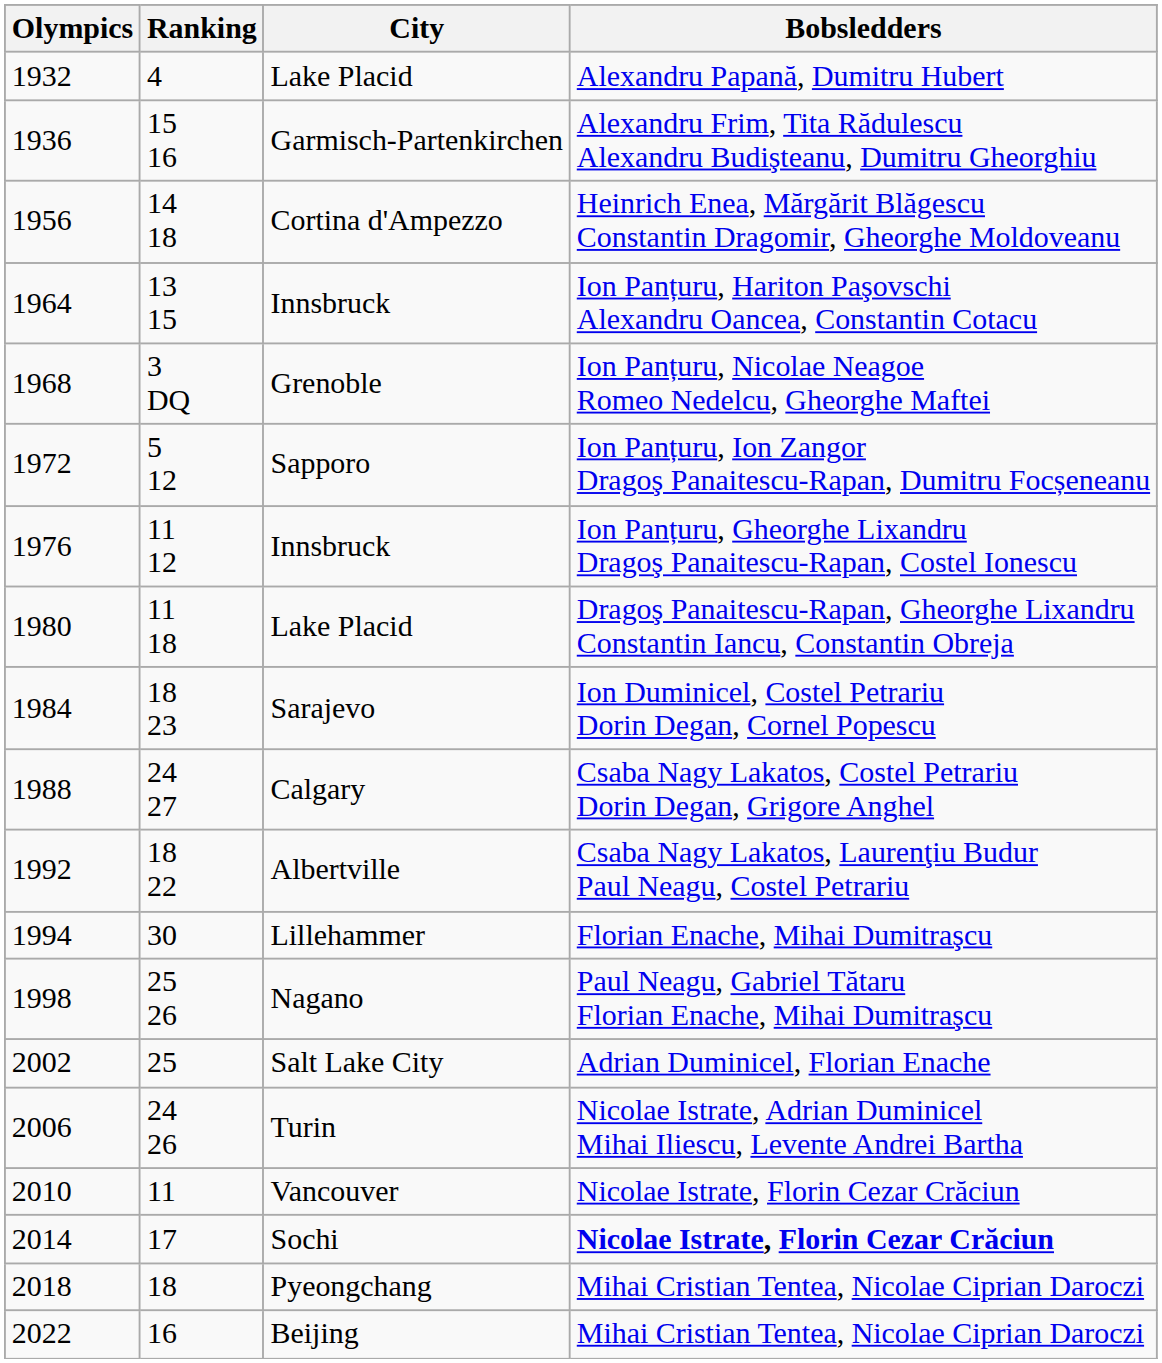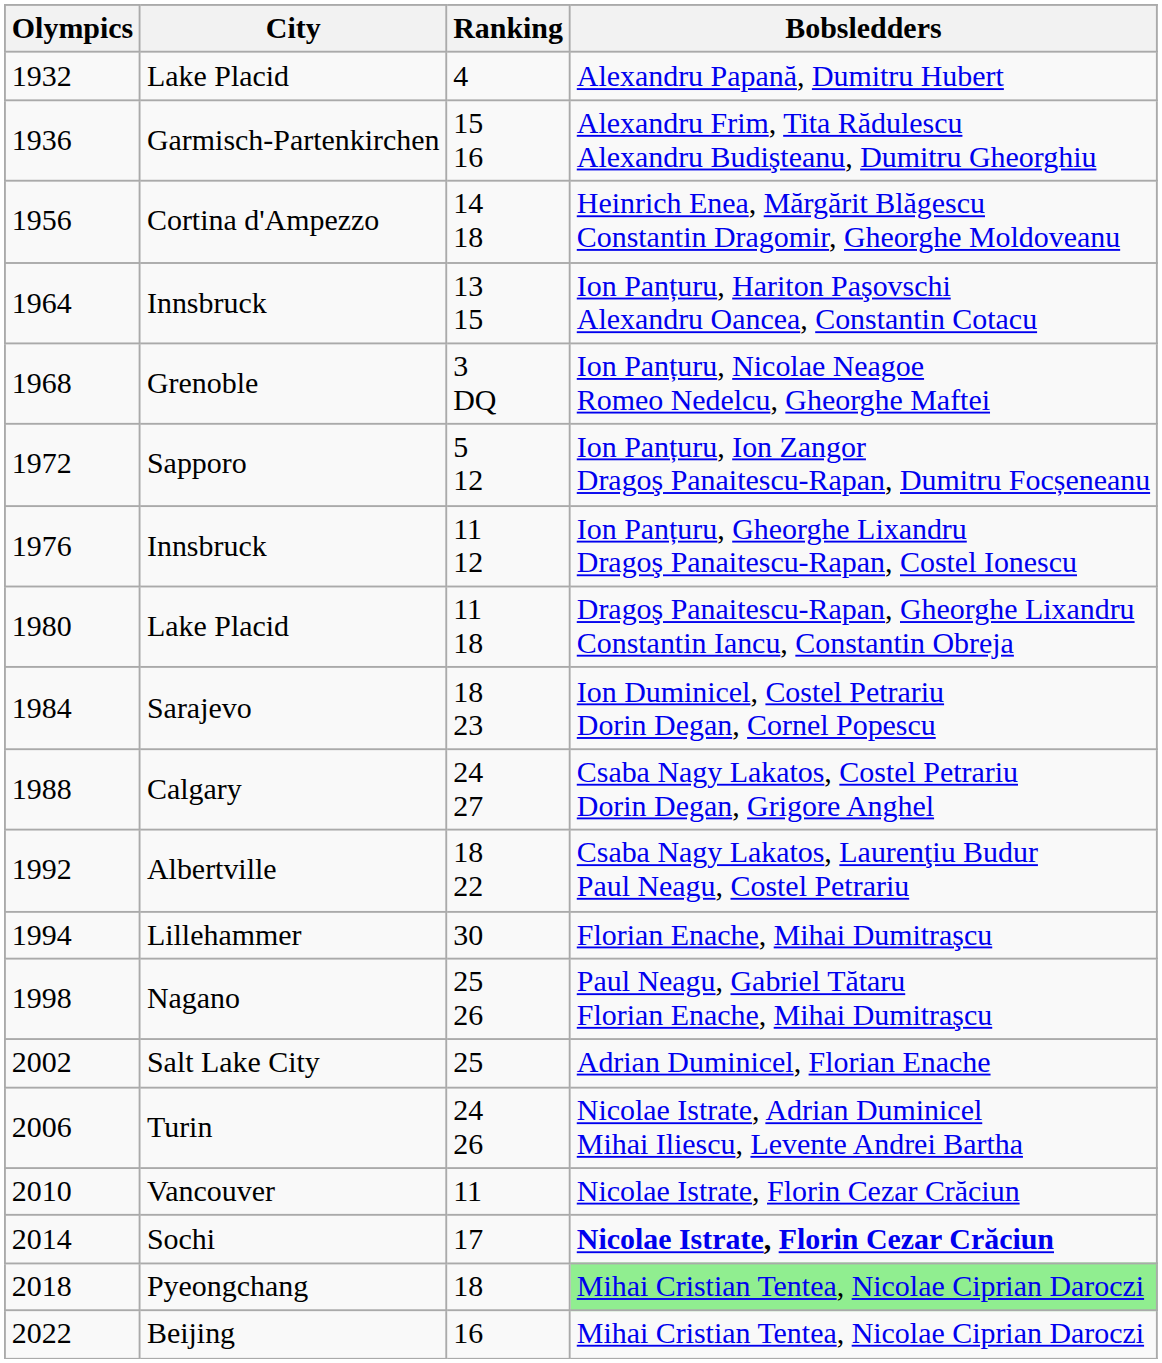 <table class="wikitable">
 <tr>
 <th>Olympics</th>
+<th>City</th>
 <th>Ranking</th>
-<th>City</th>
 <th>Bobsledders</th>
 </tr>
 <tr>
 <td>1932</td>
+<td>Lake Placid</td>
 <td>4</td>
-<td>Lake Placid</td>
 <td><a href='#'>Alexandru Papană</a>, <a href='#'>Dumitru Hubert</a></td>
 </tr>
 <tr>
 <td>1936</td>
+<td>Garmisch-Partenkirchen</td>
 <td>15 <br>16</td>
-<td>Garmisch-Partenkirchen</td>
 <td><a href='#'>Alexandru Frim</a>, <a href='#'>Tita Rădulescu</a><br><a href='#'>Alexandru Budişteanu</a>, <a href='#'>Dumitru Gheorghiu</a></td>
 </tr>
 <tr>
 <td>1956</td>
+<td>Cortina d'Ampezzo</td>
 <td>14 <br>18</td>
-<td>Cortina d'Ampezzo</td>
 <td><a href='#'>Heinrich Enea</a>, <a href='#'>Mărgărit Blăgescu</a><br><a href='#'>Constantin Dragomir</a>, <a href='#'>Gheorghe Moldoveanu</a></td>
 </tr>
 <tr>
 <td>1964</td>
+<td>Innsbruck</td>
 <td>13 <br>15</td>
-<td>Innsbruck</td>
 <td><a href='#'>Ion Panțuru</a>, <a href='#'>Hariton Paşovschi</a><br><a href='#'>Alexandru Oancea</a>, <a href='#'>Constantin Cotacu</a></td>
 </tr>
 <tr>
 <td>1968</td>
+<td>Grenoble</td>
 <td>3 <br>DQ</td>
-<td>Grenoble</td>
 <td><a href='#'>Ion Panțuru</a>, <a href='#'>Nicolae Neagoe</a><br><a href='#'>Romeo Nedelcu</a>, <a href='#'>Gheorghe Maftei</a></td>
 </tr>
 <tr>
 <td>1972</td>
+<td>Sapporo</td>
 <td>5 <br>12</td>
-<td>Sapporo</td>
 <td><a href='#'>Ion Panțuru</a>, <a href='#'>Ion Zangor</a><br><a href='#'>Dragoş Panaitescu-Rapan</a>, <a href='#'>Dumitru Focșeneanu</a></td>
 </tr>
 <tr>
 <td>1976</td>
+<td>Innsbruck</td>
 <td>11 <br>12</td>
-<td>Innsbruck</td>
 <td><a href='#'>Ion Panțuru</a>, <a href='#'>Gheorghe Lixandru</a><br><a href='#'>Dragoş Panaitescu-Rapan</a>, <a href='#'>Costel Ionescu</a></td>
 </tr>
 <tr>
 <td>1980</td>
+<td>Lake Placid</td>
 <td>11 <br>18</td>
-<td>Lake Placid</td>
 <td><a href='#'>Dragoş Panaitescu-Rapan</a>, <a href='#'>Gheorghe Lixandru</a><br><a href='#'>Constantin Iancu</a>, <a href='#'>Constantin Obreja</a></td>
 </tr>
 <tr>
 <td>1984</td>
+<td>Sarajevo</td>
 <td>18 <br> 23</td>
-<td>Sarajevo</td>
 <td><a href='#'>Ion Duminicel</a>, <a href='#'>Costel Petrariu</a><br><a href='#'>Dorin Degan</a>, <a href='#'>Cornel Popescu</a></td>
 </tr>
 <tr>
 <td>1988</td>
+<td>Calgary</td>
 <td>24 <br> 27</td>
-<td>Calgary</td>
 <td><a href='#'>Csaba Nagy Lakatos</a>, <a href='#'>Costel Petrariu</a><br><a href='#'>Dorin Degan</a>, <a href='#'>Grigore Anghel</a></td>
 </tr>
 <tr>
 <td>1992</td>
+<td>Albertville</td>
 <td>18<br>22</td>
-<td>Albertville</td>
 <td><a href='#'>Csaba Nagy Lakatos</a>, <a href='#'>Laurenţiu Budur</a><br><a href='#'>Paul Neagu</a>, <a href='#'>Costel Petrariu</a></td>
 </tr>
 <tr>
 <td>1994</td>
+<td>Lillehammer</td>
 <td>30</td>
-<td>Lillehammer</td>
 <td><a href='#'>Florian Enache</a>, <a href='#'>Mihai Dumitraşcu</a></td>
 </tr>
 <tr>
 <td>1998</td>
+<td>Nagano</td>
 <td>25 <br>26</td>
-<td>Nagano</td>
 <td><a href='#'>Paul Neagu</a>, <a href='#'>Gabriel Tătaru</a> <br><a href='#'>Florian Enache</a>, <a href='#'>Mihai Dumitraşcu</a></td>
 </tr>
 <tr>
 <td>2002</td>
+<td>Salt Lake City</td>
 <td>25</td>
-<td>Salt Lake City</td>
 <td><a href='#'>Adrian Duminicel</a>, <a href='#'>Florian Enache</a></td>
 </tr>
 <tr>
 <td>2006</td>
+<td>Turin</td>
 <td>24 <br> 26</td>
-<td>Turin</td>
 <td><a href='#'>Nicolae Istrate</a>, <a href='#'>Adrian Duminicel</a><br><a href='#'>Mihai Iliescu</a>, <a href='#'>Levente Andrei Bartha</a></td>
 </tr>
 <tr>
 <td>2010</td>
+<td>Vancouver</td>
 <td>11</td>
-<td>Vancouver</td>
 <td><a href='#'>Nicolae Istrate</a>, <a href='#'>Florin Cezar Crăciun</a></td>
 </tr>
 <tr>
 <td>2014</td>
+<td>Sochi</td>
 <td>17</td>
-<td>Sochi</td>
 <td><strong><a href='#'>Nicolae Istrate</a>, <a href='#'>Florin Cezar Crăciun</a></strong></td>
 </tr>
 <tr>
 <td>2018</td>
+<td>Pyeongchang</td>
 <td>18</td>
-<td>Pyeongchang</td>
-<td><a href='#'>Mihai Cristian Tentea</a>, <a href='#'>Nicolae Ciprian Daroczi</a></td>
+<td style="background: lightgreen;"><a href='#'>Mihai Cristian Tentea</a>, <a href='#'>Nicolae Ciprian Daroczi</a></td>
 </tr>
 <tr>
 <td>2022</td>
+<td>Beijing</td>
 <td>16</td>
-<td>Beijing</td>
 <td><a href='#'>Mihai Cristian Tentea</a>, <a href='#'>Nicolae Ciprian Daroczi</a></td>
 </tr>
 </table>
